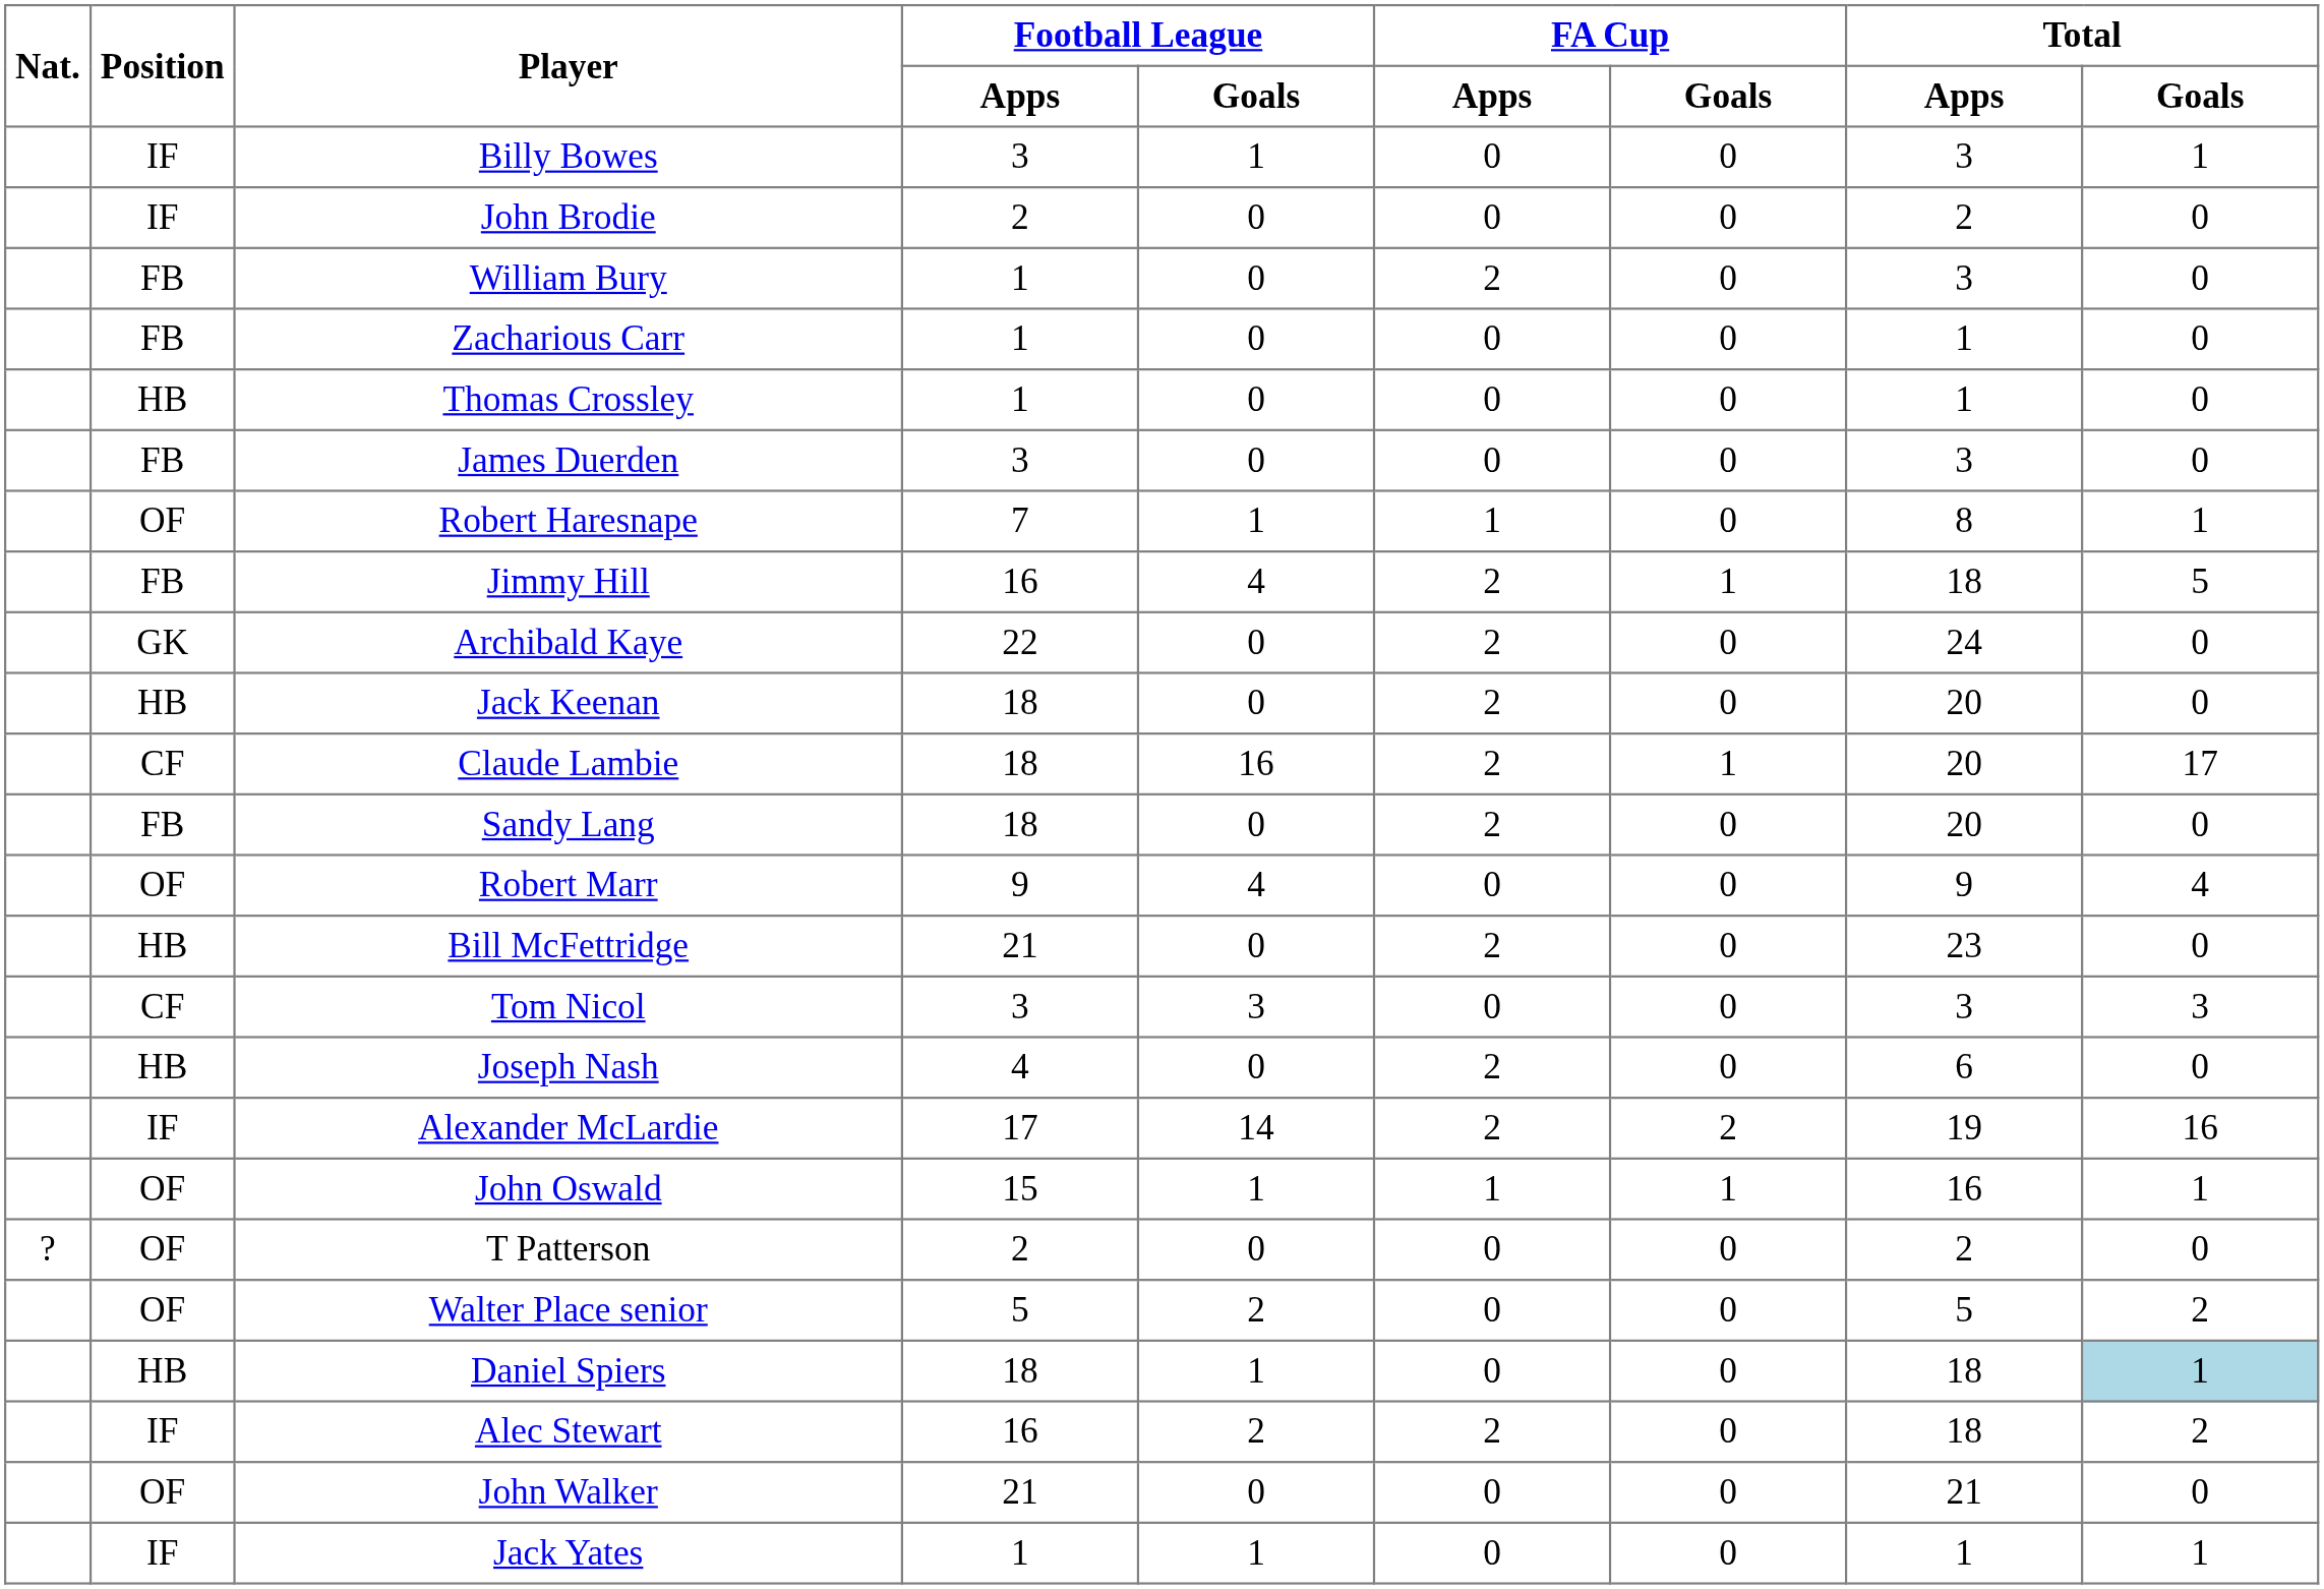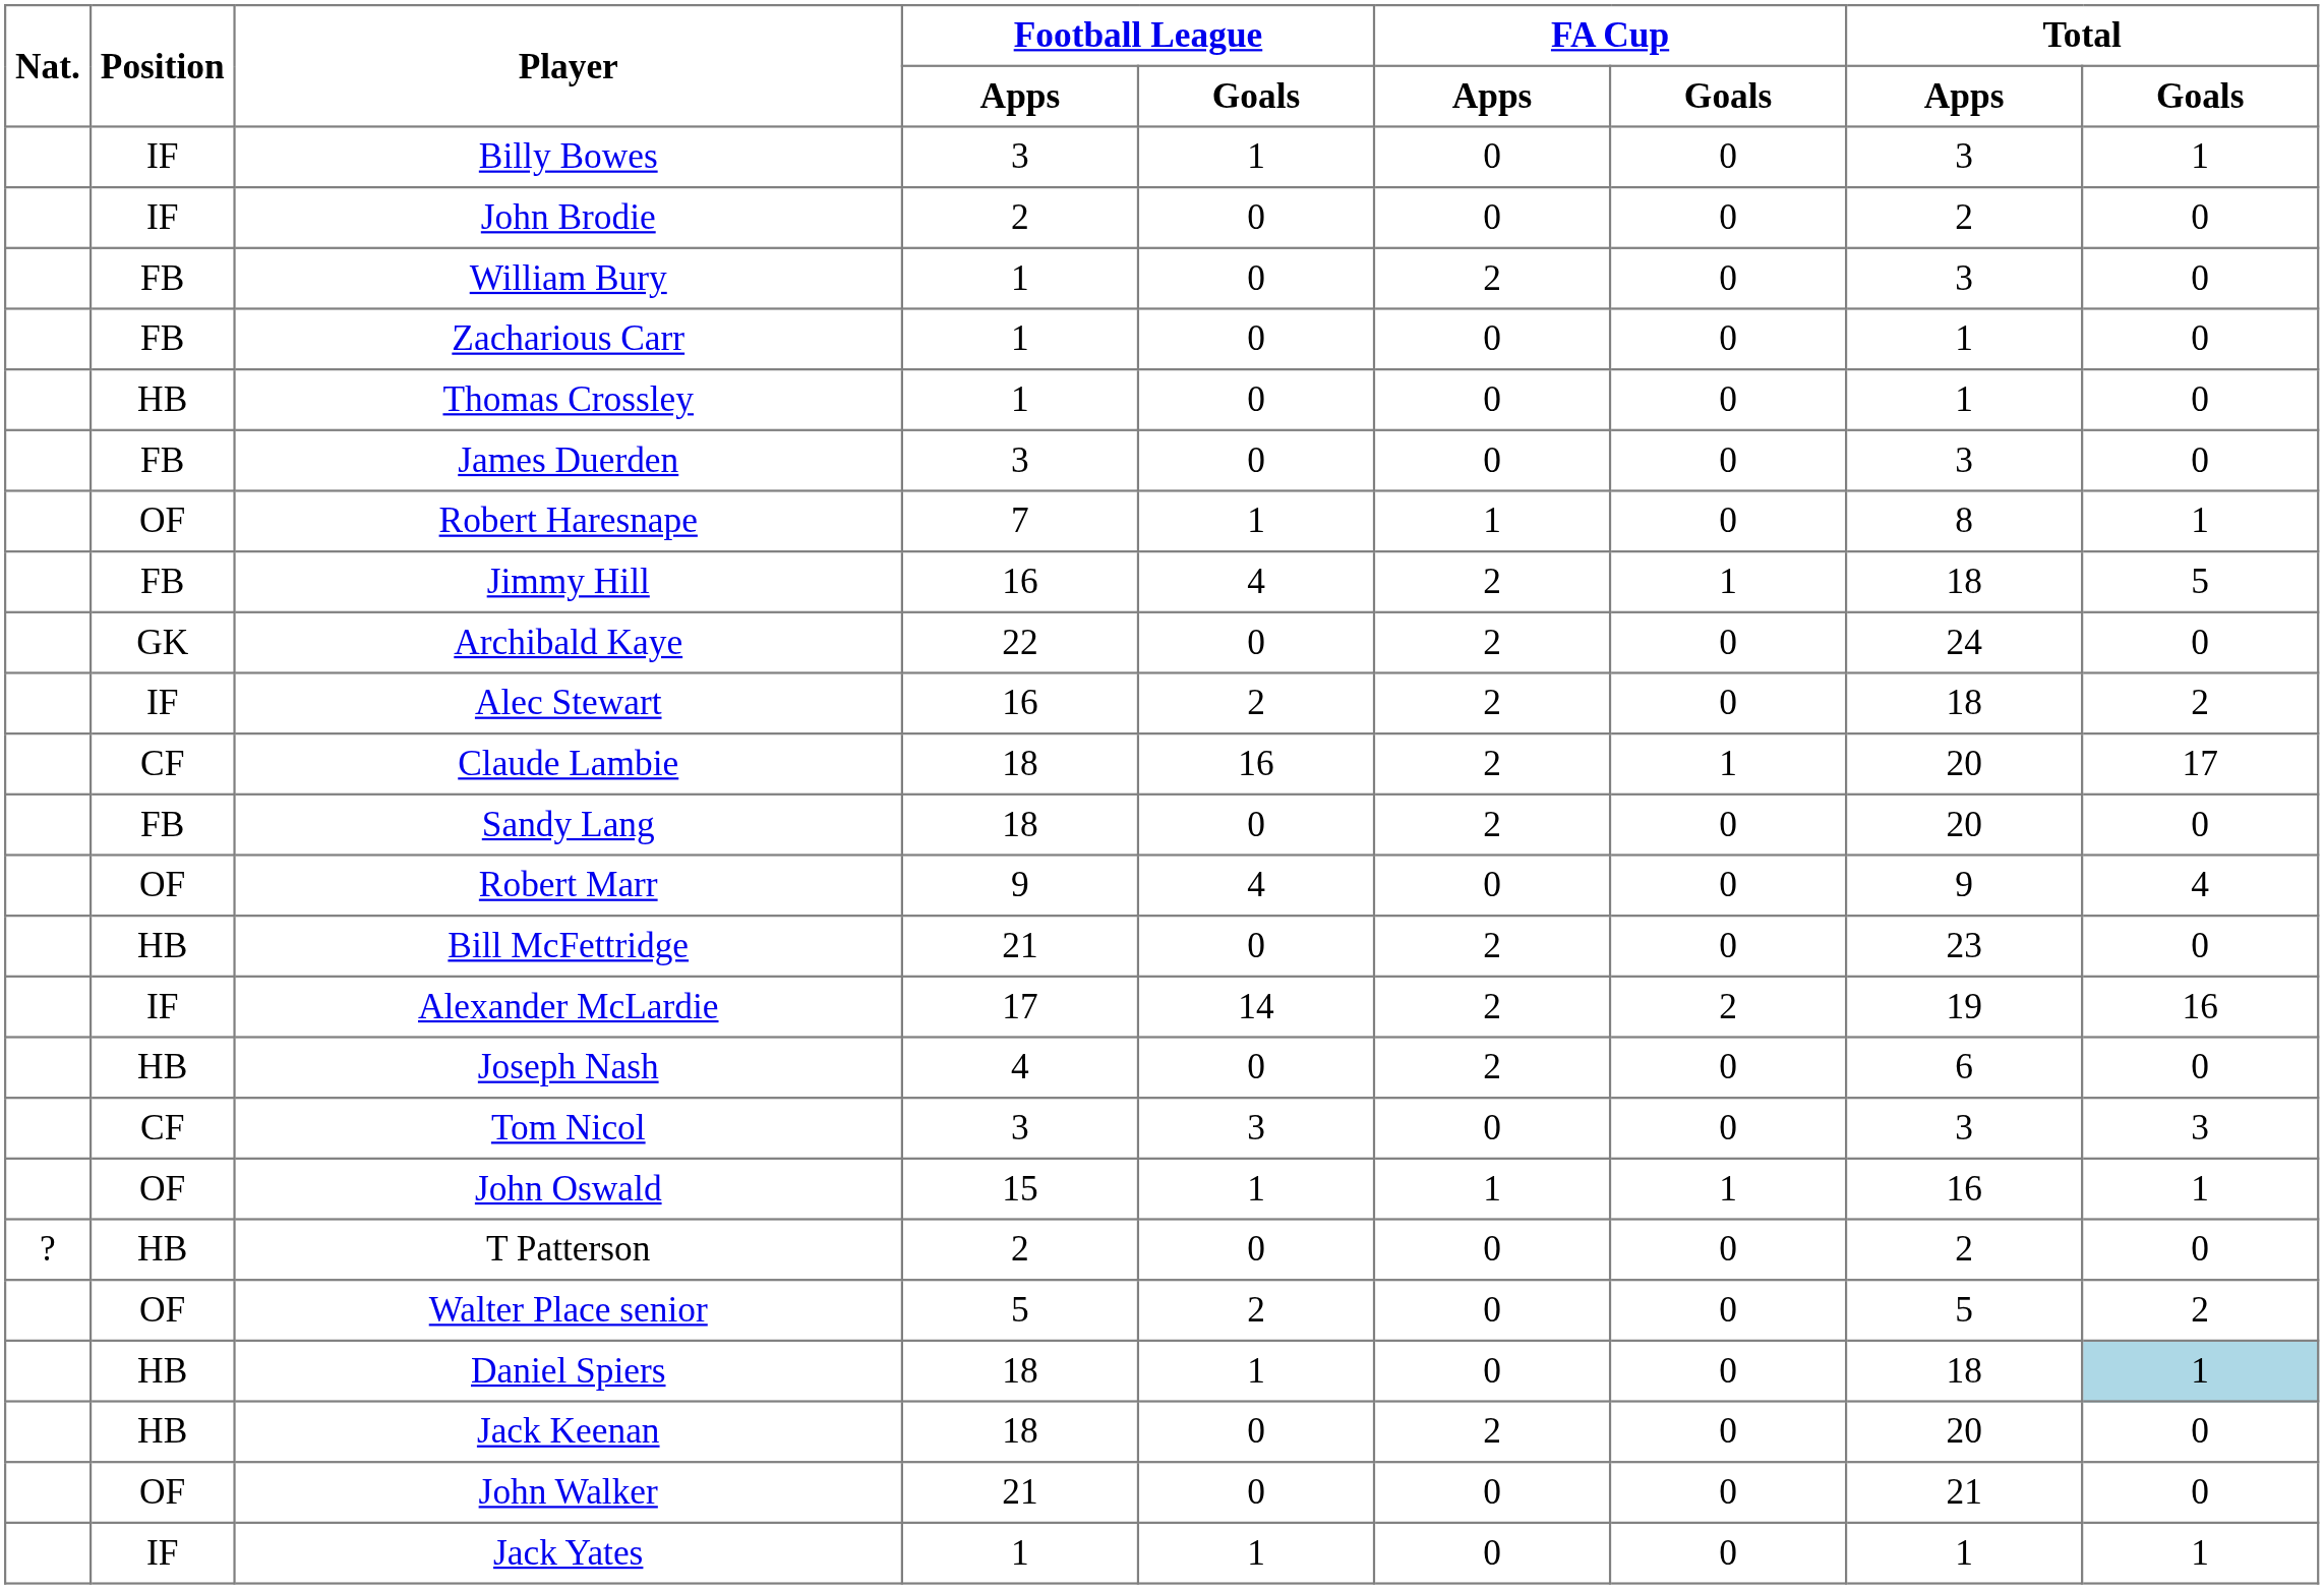 <table class="toccolours" border="1" cellpadding="4" cellspacing="0" style="text-align:center; border-collapse: collapse; margin:0;">
 <tr>
 <th rowspan=2>Nat.</th>
 <th rowspan=2>Position</th>
 <th rowspan=2 style="width:18em">Player</th>
 <th colspan=2 style="width:12em"><a href='#'>Football League</a></th>
 <th colspan=2 style="width:12em"><a href='#'>FA Cup</a></th>
 <th colspan=2 style="width:12em">Total</th>
 </tr>
 <tr>
 <th style="width:6em">Apps</th>
 <th style="width:6em">Goals</th>
 <th style="width:6em">Apps</th>
 <th style="width:6em">Goals</th>
 <th style="width:6em">Apps</th>
 <th style="width:6em">Goals</th>
 </tr>
 <tr>
 <td></td>
 <td>IF</td>
 <td><a href='#'>Billy Bowes</a></td>
 <td>3</td>
 <td>1</td>
 <td>0</td>
 <td>0</td>
 <td>3</td>
 <td>1</td>
 </tr>
 <tr>
 <td></td>
 <td>IF</td>
 <td><a href='#'>John Brodie</a></td>
 <td>2</td>
 <td>0</td>
 <td>0</td>
 <td>0</td>
 <td>2</td>
 <td>0</td>
 </tr>
 <tr>
 <td></td>
 <td>FB</td>
 <td><a href='#'>William Bury</a></td>
 <td>1</td>
 <td>0</td>
 <td>2</td>
 <td>0</td>
 <td>3</td>
 <td>0</td>
 </tr>
 <tr>
 <td></td>
 <td>FB</td>
 <td><a href='#'>Zacharious Carr</a></td>
 <td>1</td>
 <td>0</td>
 <td>0</td>
 <td>0</td>
 <td>1</td>
 <td>0</td>
 </tr>
 <tr>
 <td></td>
 <td>HB</td>
 <td><a href='#'>Thomas Crossley</a></td>
 <td>1</td>
 <td>0</td>
 <td>0</td>
 <td>0</td>
 <td>1</td>
 <td>0</td>
 </tr>
 <tr>
 <td></td>
 <td>FB</td>
 <td><a href='#'>James Duerden</a></td>
 <td>3</td>
 <td>0</td>
 <td>0</td>
 <td>0</td>
 <td>3</td>
 <td>0</td>
 </tr>
 <tr>
 <td></td>
 <td>OF</td>
 <td><a href='#'>Robert Haresnape</a></td>
 <td>7</td>
 <td>1</td>
 <td>1</td>
 <td>0</td>
 <td>8</td>
 <td>1</td>
 </tr>
 <tr>
 <td></td>
 <td>FB</td>
 <td><a href='#'>Jimmy Hill</a></td>
 <td>16</td>
 <td>4</td>
 <td>2</td>
 <td>1</td>
 <td>18</td>
 <td>5</td>
 </tr>
 <tr>
 <td></td>
 <td>GK</td>
 <td><a href='#'>Archibald Kaye</a></td>
 <td>22</td>
 <td>0</td>
 <td>2</td>
 <td>0</td>
 <td>24</td>
 <td>0</td>
 </tr>
 <tr>
 <td></td>
-<td>HB</td>
-<td><a href='#'>Jack Keenan</a></td>
-<td>18</td>
-<td>0</td>
+<td>IF</td>
+<td><a href='#'>Alec Stewart</a></td>
+<td>16</td>
+<td>2</td>
 <td>2</td>
 <td>0</td>
-<td>20</td>
-<td>0</td>
+<td>18</td>
+<td>2</td>
 </tr>
 <tr>
 <td></td>
 <td>CF</td>
 <td><a href='#'>Claude Lambie</a></td>
 <td>18</td>
 <td>16</td>
 <td>2</td>
 <td>1</td>
 <td>20</td>
 <td>17</td>
 </tr>
 <tr>
 <td></td>
 <td>FB</td>
 <td><a href='#'>Sandy Lang</a></td>
 <td>18</td>
 <td>0</td>
 <td>2</td>
 <td>0</td>
 <td>20</td>
 <td>0</td>
 </tr>
 <tr>
 <td></td>
 <td>OF</td>
 <td><a href='#'>Robert Marr</a></td>
 <td>9</td>
 <td>4</td>
 <td>0</td>
 <td>0</td>
 <td>9</td>
 <td>4</td>
 </tr>
 <tr>
 <td></td>
 <td>HB</td>
 <td><a href='#'>Bill McFettridge</a></td>
 <td>21</td>
 <td>0</td>
 <td>2</td>
 <td>0</td>
 <td>23</td>
 <td>0</td>
 </tr>
 <tr>
 <td></td>
-<td>CF</td>
-<td><a href='#'>Tom Nicol</a></td>
-<td>3</td>
-<td>3</td>
-<td>0</td>
-<td>0</td>
-<td>3</td>
-<td>3</td>
+<td>IF</td>
+<td><a href='#'>Alexander McLardie</a></td>
+<td>17</td>
+<td>14</td>
+<td>2</td>
+<td>2</td>
+<td>19</td>
+<td>16</td>
 </tr>
 <tr>
 <td></td>
 <td>HB</td>
 <td><a href='#'>Joseph Nash</a></td>
 <td>4</td>
 <td>0</td>
 <td>2</td>
 <td>0</td>
 <td>6</td>
 <td>0</td>
 </tr>
 <tr>
 <td></td>
-<td>IF</td>
-<td><a href='#'>Alexander McLardie</a></td>
-<td>17</td>
-<td>14</td>
-<td>2</td>
-<td>2</td>
-<td>19</td>
-<td>16</td>
+<td>CF</td>
+<td><a href='#'>Tom Nicol</a></td>
+<td>3</td>
+<td>3</td>
+<td>0</td>
+<td>0</td>
+<td>3</td>
+<td>3</td>
 </tr>
 <tr>
 <td></td>
 <td>OF</td>
 <td><a href='#'>John Oswald</a></td>
 <td>15</td>
 <td>1</td>
 <td>1</td>
 <td>1</td>
 <td>16</td>
 <td>1</td>
 </tr>
 <tr>
 <td>?</td>
-<td>OF</td>
+<td>HB</td>
 <td>T Patterson</td>
 <td>2</td>
 <td>0</td>
 <td>0</td>
 <td>0</td>
 <td>2</td>
 <td>0</td>
 </tr>
 <tr>
 <td></td>
 <td>OF</td>
 <td><a href='#'>Walter Place senior</a></td>
 <td>5</td>
 <td>2</td>
 <td>0</td>
 <td>0</td>
 <td>5</td>
 <td>2</td>
 </tr>
 <tr>
 <td></td>
 <td>HB</td>
 <td><a href='#'>Daniel Spiers</a></td>
 <td>18</td>
 <td>1</td>
 <td>0</td>
 <td>0</td>
 <td>18</td>
 <td style="background: lightblue;">1</td>
 </tr>
 <tr>
 <td></td>
-<td>IF</td>
-<td><a href='#'>Alec Stewart</a></td>
-<td>16</td>
-<td>2</td>
+<td>HB</td>
+<td><a href='#'>Jack Keenan</a></td>
+<td>18</td>
+<td>0</td>
 <td>2</td>
 <td>0</td>
-<td>18</td>
-<td>2</td>
+<td>20</td>
+<td>0</td>
 </tr>
 <tr>
 <td></td>
 <td>OF</td>
 <td><a href='#'>John Walker</a></td>
 <td>21</td>
 <td>0</td>
 <td>0</td>
 <td>0</td>
 <td>21</td>
 <td>0</td>
 </tr>
 <tr>
 <td></td>
 <td>IF</td>
 <td><a href='#'>Jack Yates</a></td>
 <td>1</td>
 <td>1</td>
 <td>0</td>
 <td>0</td>
 <td>1</td>
 <td>1</td>
 </tr>
 </table>
